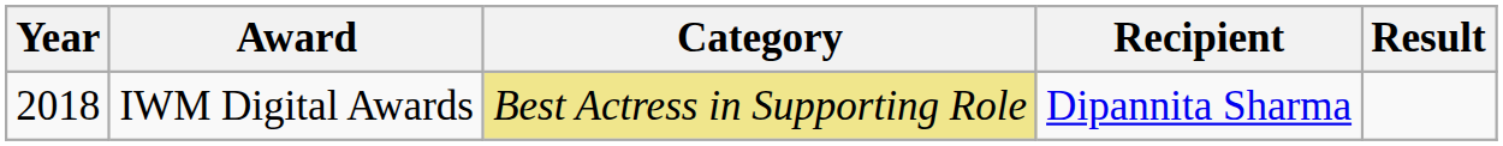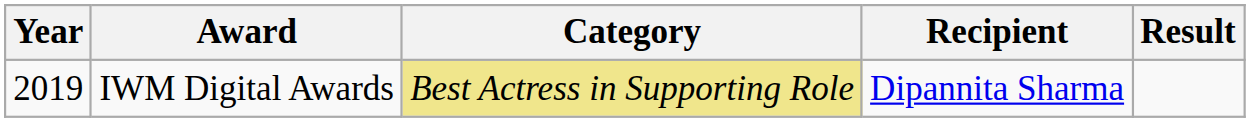 <table class="wikitable">
 <tr>
 <th>Year</th>
 <th>Award</th>
 <th>Category</th>
 <th>Recipient</th>
 <th>Result</th>
 </tr>
 <tr>
-<td>2018</td>
+<td>2019</td>
 <td>IWM Digital Awards</td>
 <td style="background: khaki;"><em>Best Actress in Supporting Role</em></td>
 <td><a href='#'>Dipannita Sharma</a></td>
 <td></td>
 </tr>
 </table>
